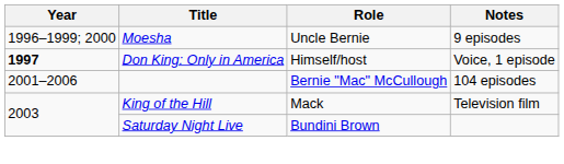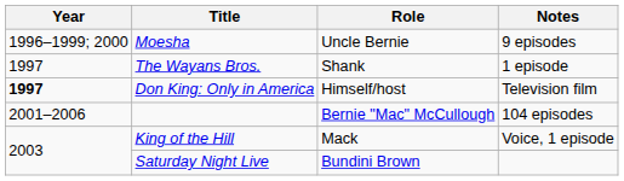 <table class="wikitable sortable">
 <tr>
 <th>Year</th>
 <th>Title</th>
 <th>Role</th>
 <th class = "unsortable">Notes</th>
 </tr>
 <tr>
 <td>1996–1999; 2000</td>
 <td><em><a href='#'>Moesha</a></em></td>
 <td>Uncle Bernie</td>
 <td>9 episodes</td>
 </tr>
 <tr>
+<td>1997</td>
+<td><em><a href='#'>The Wayans Bros.</a></em></td>
+<td>Shank</td>
+<td>1 episode</td>
+</tr>
+<tr>
 <td><strong>1997</strong></td>
 <td><em><a href='#'>Don King: Only in America</a></em></td>
 <td>Himself/host</td>
-<td>Voice, 1 episode</td>
+<td>Television film</td>
 </tr>
 <tr>
 <td>2001–2006</td>
 <td><em></em></td>
 <td><a href='#'>Bernie "Mac" McCullough</a></td>
 <td>104 episodes</td>
 </tr>
 <tr>
 <td rowspan="2">2003</td>
 <td><em><a href='#'>King of the Hill</a></em></td>
 <td>Mack</td>
-<td>Television film</td>
+<td>Voice, 1 episode</td>
 </tr>
 <tr>
 <td><em><a href='#'>Saturday Night Live</a></em></td>
 <td><a href='#'>Bundini Brown</a></td>
 <td></td>
 </tr>
 </table>
